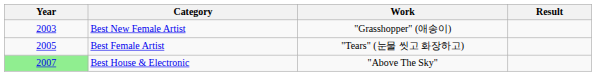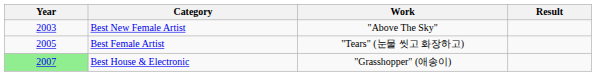 <table | width="75%" class="wikitable sortable">
 <tr>
 <th width="10%">Year</th>
 <th width="25%">Category</th>
 <th width="25%">Work</th>
 <th width="10%">Result</th>
 </tr>
 <tr>
 <td align="center"><a href='#'>2003</a></td>
 <td><a href='#'>Best New Female Artist</a></td>
-<td align="center">"Grasshopper" (애송이)</td>
+<td align="center">"Above The Sky"</td>
 <td></td>
 </tr>
 <tr>
 <td align="center"><a href='#'>2005</a></td>
 <td><a href='#'>Best Female Artist</a></td>
 <td align="center">"Tears" (눈물 씻고 화장하고)</td>
 <td></td>
 </tr>
 <tr>
 <td align="center" style="background: lightgreen;"><a href='#'>2007</a></td>
 <td><a href='#'>Best House & Electronic</a></td>
-<td align="center">"Above The Sky"</td>
+<td align="center">"Grasshopper" (애송이)</td>
 <td></td>
 </tr>
 </table>
